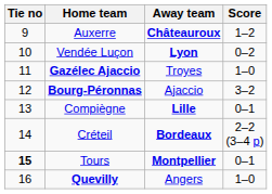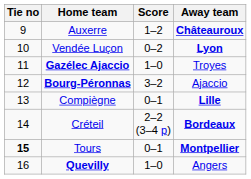 <table class="wikitable" style="text-align:center">
 <tr>
 <th>Tie no</th>
 <th>Home team</th>
+<th>Score</th>
 <th>Away team</th>
-<th>Score</th>
 </tr>
 <tr>
 <td>9</td>
 <td><a href='#'>Auxerre</a></td>
+<td>1–2</td>
 <td><strong><a href='#'>Châteauroux</a></strong></td>
-<td>1–2</td>
 </tr>
 <tr>
 <td>10</td>
 <td><a href='#'>Vendée Luçon</a></td>
+<td>0–2</td>
 <td><strong><a href='#'>Lyon</a></strong></td>
-<td>0–2</td>
 </tr>
 <tr>
 <td>11</td>
 <td><strong><a href='#'>Gazélec Ajaccio</a></strong></td>
+<td>1–0</td>
 <td><a href='#'>Troyes</a></td>
-<td>1–0</td>
 </tr>
 <tr>
 <td>12</td>
 <td><strong><a href='#'>Bourg-Péronnas</a></strong></td>
+<td>3–2 </td>
 <td><a href='#'>Ajaccio</a></td>
-<td>3–2 </td>
 </tr>
 <tr>
 <td>13</td>
 <td><a href='#'>Compiègne</a></td>
+<td>0–1 </td>
 <td><strong><a href='#'>Lille</a></strong></td>
-<td>0–1 </td>
 </tr>
 <tr>
 <td>14</td>
 <td><a href='#'>Créteil</a></td>
+<td>2–2 <br>(3–4 <a href='#'>p</a>)</td>
 <td><strong><a href='#'>Bordeaux</a></strong></td>
-<td>2–2 <br>(3–4 <a href='#'>p</a>)</td>
 </tr>
 <tr>
 <td><strong>15</strong></td>
 <td><a href='#'>Tours</a></td>
+<td>0–1</td>
 <td><strong><a href='#'>Montpellier</a></strong></td>
-<td>0–1</td>
 </tr>
 <tr>
 <td>16</td>
 <td><strong><a href='#'>Quevilly</a></strong></td>
+<td>1–0</td>
 <td><a href='#'>Angers</a></td>
-<td>1–0</td>
 </tr>
 </table>
